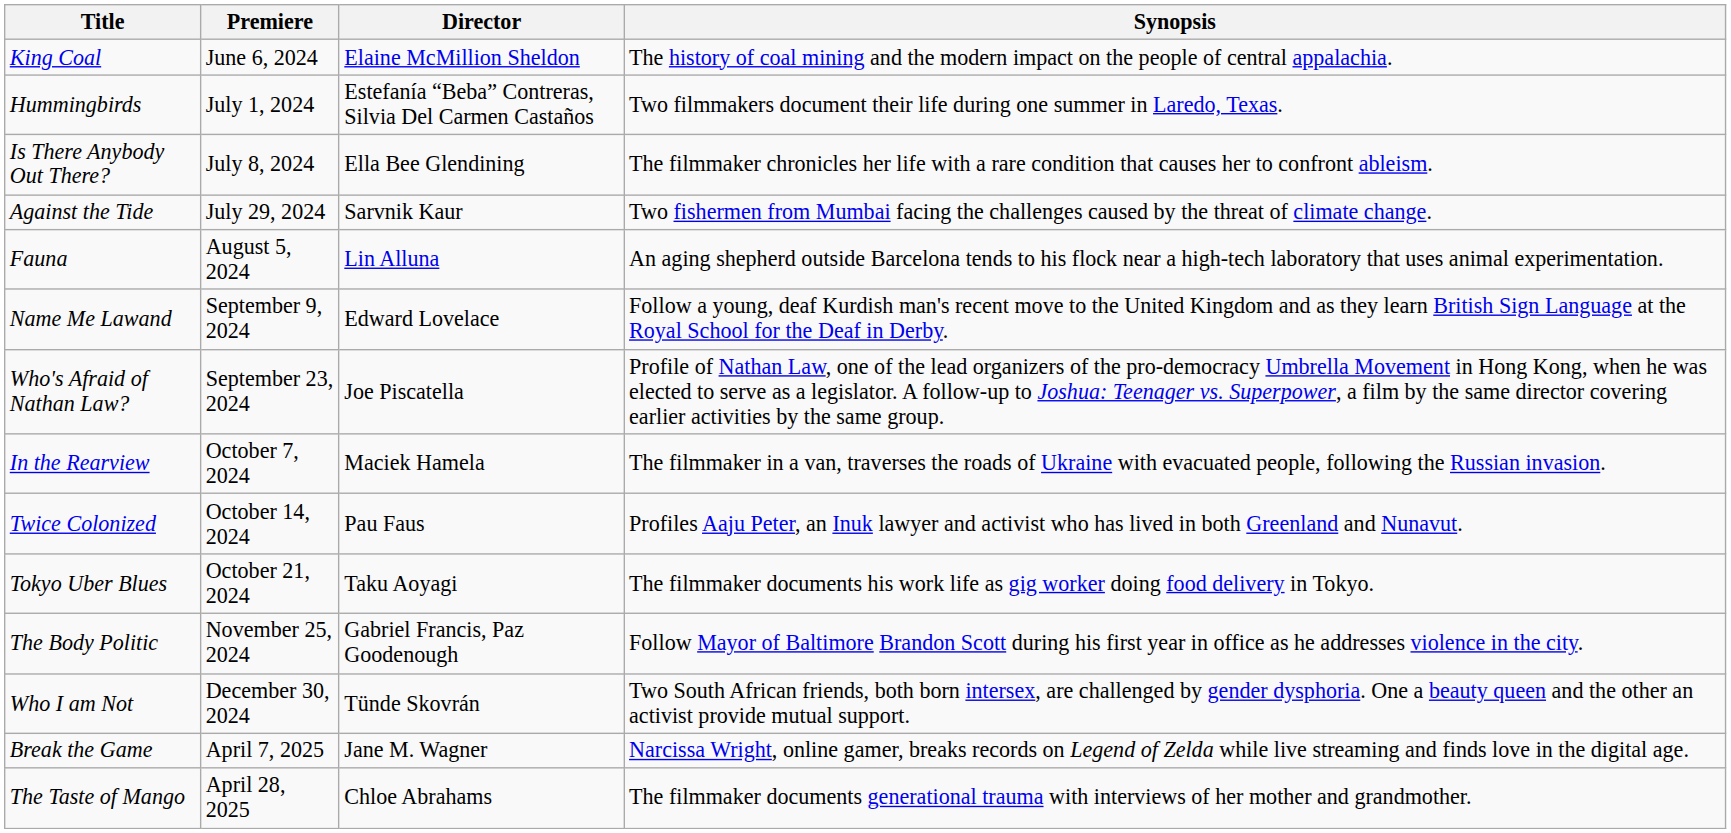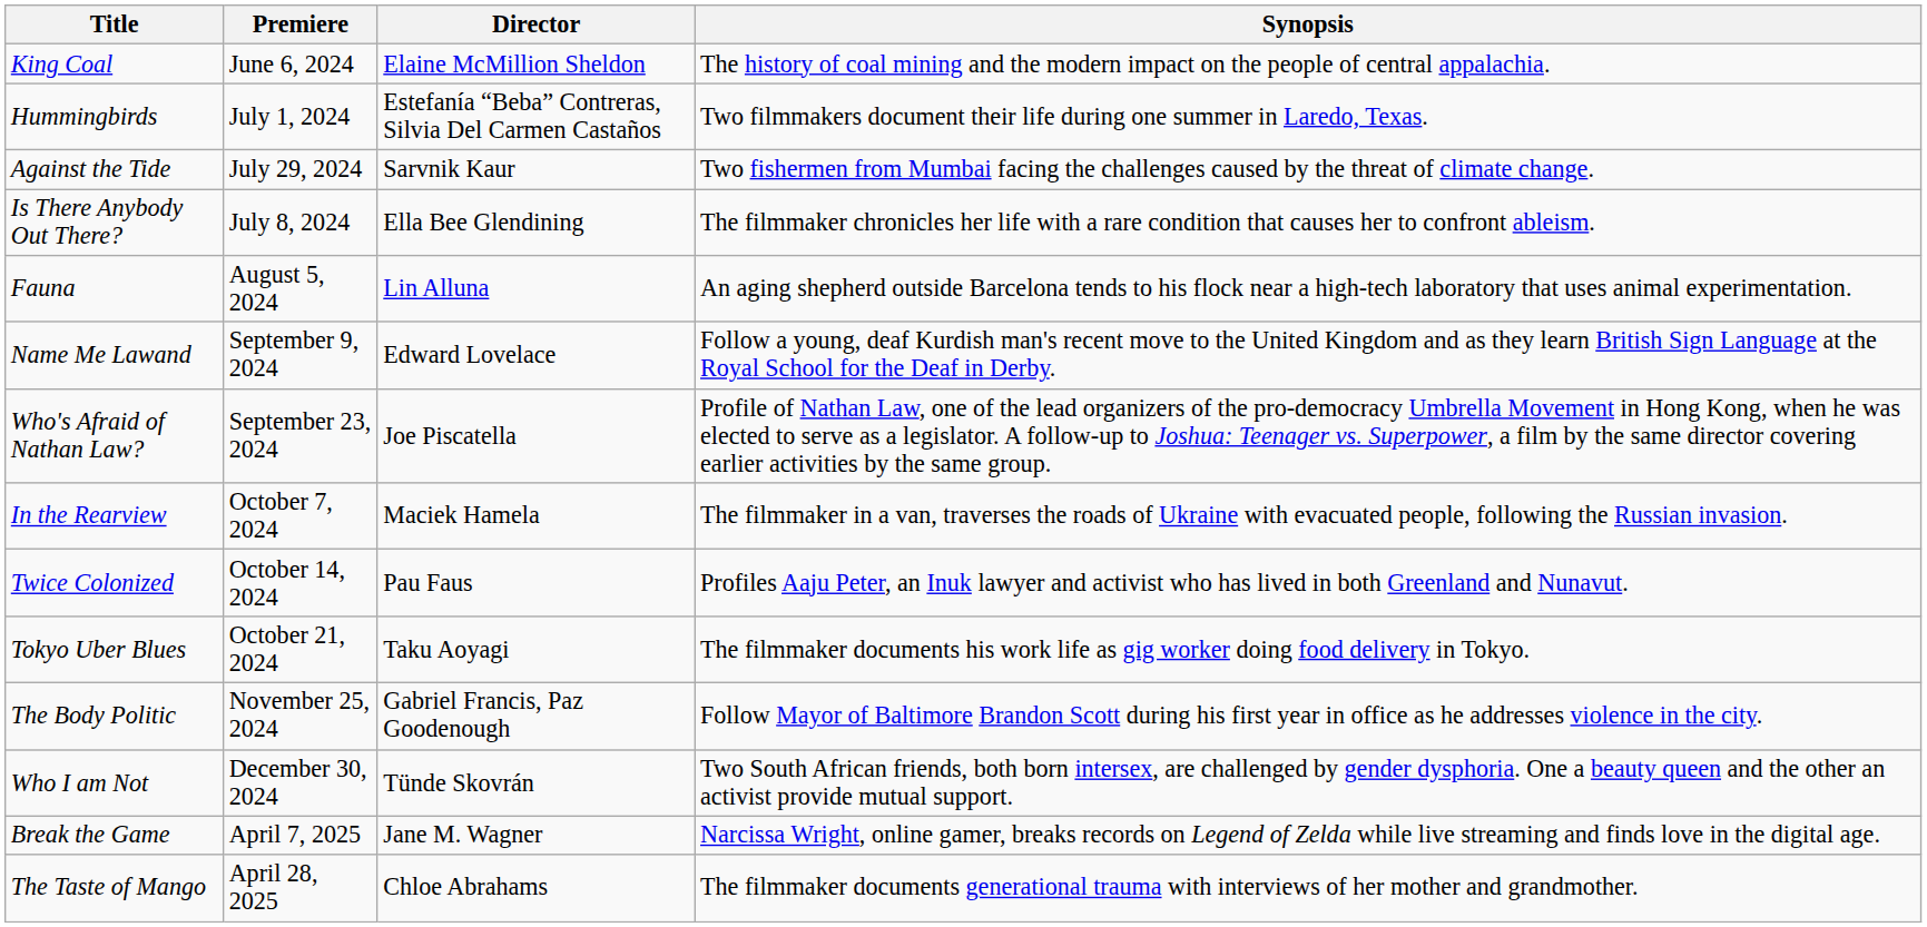 <table class="wikitable sortable">
 <tr>
 <th>Title</th>
 <th>Premiere</th>
 <th>Director</th>
 <th>Synopsis</th>
 </tr>
 <tr>
 <td><em><a href='#'>King Coal</a></em></td>
 <td>June 6, 2024</td>
 <td><a href='#'>Elaine McMillion Sheldon</a></td>
 <td>The <a href='#'>history of coal mining</a> and the modern impact on the people of central <a href='#'>appalachia</a>.</td>
 </tr>
 <tr>
 <td><em>Hummingbirds</em></td>
 <td>July 1, 2024</td>
 <td>Estefanía “Beba” Contreras, Silvia Del Carmen Castaños</td>
 <td>Two filmmakers document their life during one summer in <a href='#'>Laredo, Texas</a>.</td>
 </tr>
 <tr>
+<td><em>Against the Tide</em></td>
+<td>July 29, 2024</td>
+<td>Sarvnik Kaur</td>
+<td>Two <a href='#'>fishermen from Mumbai</a> facing the challenges caused by the threat of <a href='#'>climate change</a>.</td>
+</tr>
+<tr>
 <td><em>Is There Anybody Out There?</em></td>
 <td>July 8, 2024</td>
 <td>Ella Bee Glendining</td>
 <td>The filmmaker chronicles her life with a rare condition that causes her to confront <a href='#'>ableism</a>.</td>
-</tr>
-<tr>
-<td><em>Against the Tide</em></td>
-<td>July 29, 2024</td>
-<td>Sarvnik Kaur</td>
-<td>Two <a href='#'>fishermen from Mumbai</a> facing the challenges caused by the threat of <a href='#'>climate change</a>.</td>
 </tr>
 <tr>
 <td><em>Fauna</em></td>
 <td>August 5, 2024</td>
 <td><a href='#'>Lin Alluna</a></td>
 <td>An aging shepherd outside Barcelona tends to his flock near a high-tech laboratory that uses animal experimentation.</td>
 </tr>
 <tr>
 <td><em>Name Me Lawand</em></td>
 <td>September 9, 2024</td>
 <td>Edward Lovelace</td>
 <td>Follow a young, deaf Kurdish man's recent move to the United Kingdom and as they learn <a href='#'>British Sign Language</a> at the <a href='#'>Royal School for the Deaf in Derby</a>.</td>
 </tr>
 <tr>
 <td><em>Who's Afraid of Nathan Law?</em></td>
 <td>September 23, 2024</td>
 <td>Joe Piscatella</td>
 <td>Profile of <a href='#'>Nathan Law</a>, one of the lead organizers of the pro-democracy <a href='#'>Umbrella Movement</a> in Hong Kong, when he was elected to serve as a legislator. A follow-up to <em><a href='#'>Joshua: Teenager vs. Superpower</a></em>, a film by the same director covering earlier activities by the same group.</td>
 </tr>
 <tr>
 <td><em><a href='#'>In the Rearview</a></em></td>
 <td>October 7, 2024</td>
 <td>Maciek Hamela</td>
 <td>The filmmaker in a van, traverses the roads of <a href='#'>Ukraine</a> with evacuated people, following the <a href='#'>Russian invasion</a>.</td>
 </tr>
 <tr>
 <td><em><a href='#'>Twice Colonized</a></em></td>
 <td>October 14, 2024</td>
 <td>Pau Faus</td>
 <td>Profiles <a href='#'>Aaju Peter</a>, an <a href='#'>Inuk</a> lawyer and activist who has lived in both <a href='#'>Greenland</a> and <a href='#'>Nunavut</a>.</td>
 </tr>
 <tr>
 <td><em>Tokyo Uber Blues</em></td>
 <td>October 21, 2024</td>
 <td>Taku Aoyagi</td>
 <td>The filmmaker documents his work life as <a href='#'>gig worker</a> doing <a href='#'>food delivery</a> in Tokyo.</td>
 </tr>
 <tr>
 <td><em>The Body Politic</em></td>
 <td>November 25, 2024</td>
 <td>Gabriel Francis, Paz Goodenough</td>
 <td>Follow <a href='#'>Mayor of Baltimore</a> <a href='#'>Brandon Scott</a> during his first year in office as he addresses <a href='#'>violence in the city</a>.</td>
 </tr>
 <tr>
 <td><em>Who I am Not</em></td>
 <td>December 30, 2024</td>
 <td>Tünde Skovrán</td>
 <td>Two South African friends, both born <a href='#'>intersex</a>, are challenged by <a href='#'>gender dysphoria</a>. One a <a href='#'>beauty queen</a> and the other an activist provide mutual support.</td>
 </tr>
 <tr>
 <td><em>Break the Game</em></td>
 <td>April 7, 2025</td>
 <td>Jane M. Wagner</td>
 <td><a href='#'>Narcissa Wright</a>, online gamer, breaks records on <em>Legend of Zelda</em> while live streaming and finds love in the digital age.</td>
 </tr>
 <tr>
 <td><em>The Taste of Mango</em></td>
 <td>April 28, 2025</td>
 <td>Chloe Abrahams</td>
 <td>The filmmaker documents <a href='#'>generational trauma</a> with interviews of her mother and grandmother.</td>
 </tr>
 </table>
